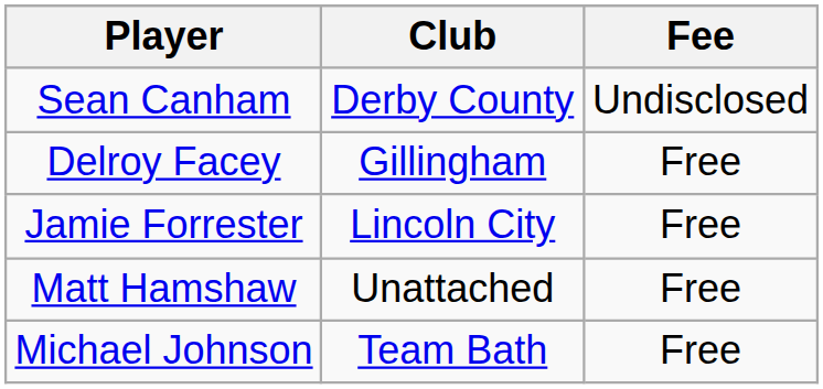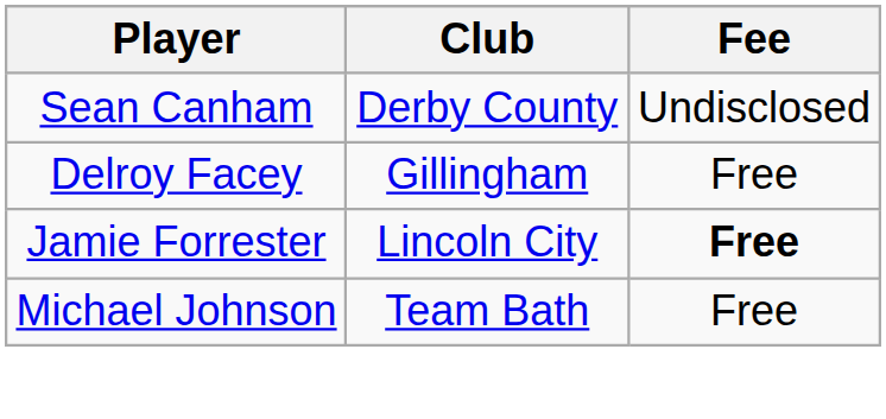 <table class="wikitable" style="text-align: center">
 <tr>
 </tr>
 <tr>
 <th>Player</th>
 <th>Club</th>
 <th>Fee</th>
 </tr>
 <tr>
 <td><a href='#'>Sean Canham</a></td>
 <td><a href='#'>Derby County</a></td>
 <td>Undisclosed</td>
 </tr>
 <tr>
 <td><a href='#'>Delroy Facey</a></td>
 <td><a href='#'>Gillingham</a></td>
 <td>Free</td>
 </tr>
 <tr>
 <td><a href='#'>Jamie Forrester</a></td>
 <td><a href='#'>Lincoln City</a></td>
-<td>Free</td>
-</tr>
-<tr>
-<td><a href='#'>Matt Hamshaw</a></td>
-<td>Unattached</td>
-<td>Free</td>
+<td><strong>Free</strong></td>
 </tr>
 <tr>
 <td><a href='#'>Michael Johnson</a></td>
 <td><a href='#'>Team Bath</a></td>
 <td>Free</td>
 </tr>
 </table>
